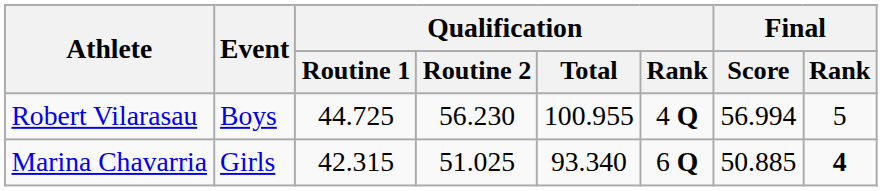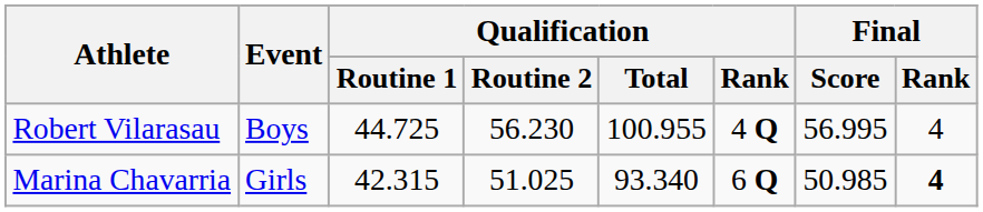 <table class="wikitable" style="font-size:90%">
 <tr>
 <th rowspan=2>Athlete</th>
 <th rowspan=2>Event</th>
 <th colspan=4>Qualification</th>
 <th colspan=2>Final</th>
 </tr>
 <tr style="font-size:95%">
 <th>Routine 1</th>
 <th>Routine 2</th>
 <th>Total</th>
 <th>Rank</th>
 <th>Score</th>
 <th>Rank</th>
 </tr>
 <tr align=center>
 <td align=left><a href='#'>Robert Vilarasau</a></td>
 <td align=left><a href='#'>Boys</a></td>
 <td>44.725</td>
 <td>56.230</td>
 <td>100.955</td>
 <td>4 <strong>Q</strong></td>
-<td>56.994</td>
-<td>5</td>
+<td>56.995</td>
+<td>4</td>
 </tr>
 <tr align=center>
 <td align=left><a href='#'>Marina Chavarria</a></td>
 <td align=left><a href='#'>Girls</a></td>
 <td>42.315</td>
 <td>51.025</td>
 <td>93.340</td>
 <td>6 <strong>Q</strong></td>
-<td>50.885</td>
+<td>50.985</td>
 <td><strong>4</strong></td>
 </tr>
 </table>
